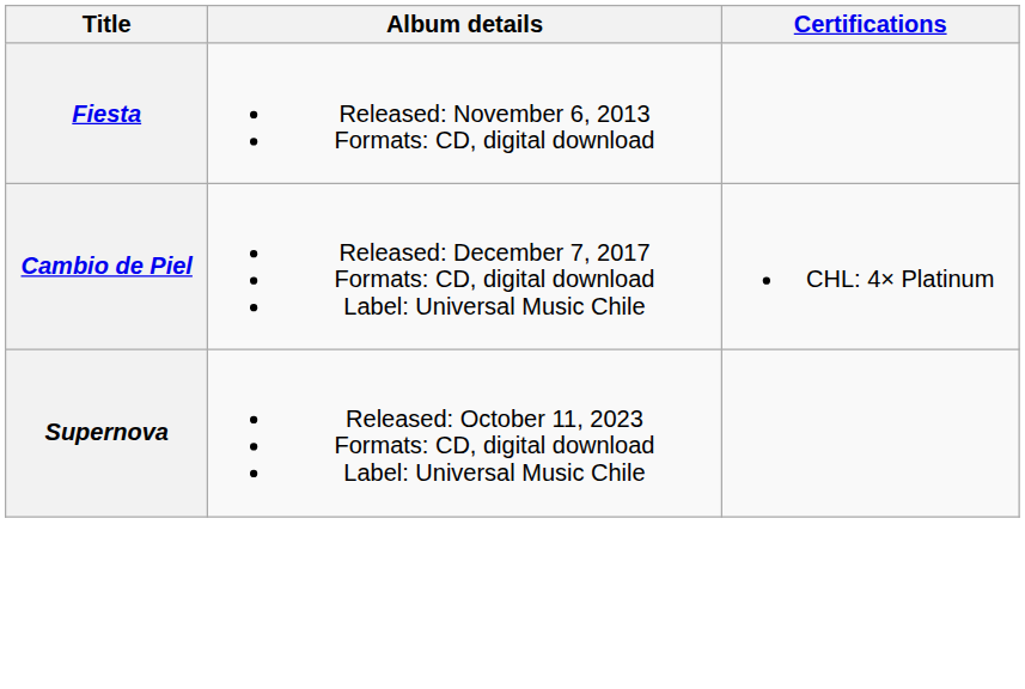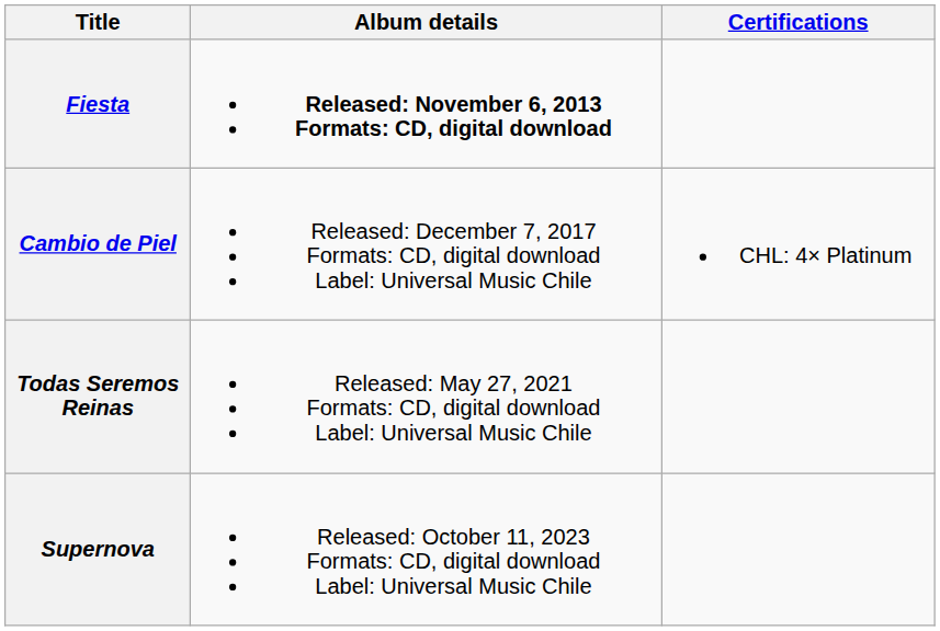 <table class="wikitable plainrowheaders" style="text-align:center;">
 <tr>
 <th rowspan="1" scope="col" style="width:8em;">Title</th>
 <th rowspan="1" scope="col" style="width:21em;">Album details</th>
 <th rowspan="1" scope="col" style="width:12em;"><a href='#'>Certifications</a></th>
 </tr>
 <tr>
 <th scope="row" align="center"><em><a href='#'>Fiesta</a></em></th>
-<td><br><ul><li>Released: November 6, 2013</li><li>Formats: CD, digital download</li></ul></td>
+<td><strong><br><ul><li>Released: November 6, 2013</li><li>Formats: CD, digital download</li></ul></strong></td>
 <td></td>
 </tr>
 <tr>
 <th scope="row" align="center"><em><a href='#'>Cambio de Piel</a></em></th>
 <td><br><ul><li>Released: December 7, 2017</li><li>Formats: CD, digital download</li><li>Label: Universal Music Chile</li></ul></td>
 <td><br><ul><li>CHL: 4× Platinum</li></ul></td>
 </tr>
 <tr>
+<th scope="row" align="center"><em>Todas Seremos Reinas</em></th>
+<td><br><ul><li>Released: May 27, 2021</li><li>Formats: CD, digital download</li><li>Label: Universal Music Chile</li></ul></td>
+<td></td>
+</tr>
+<tr>
 <th><em>Supernova</em></th>
 <td><br><ul><li>Released: October 11, 2023</li><li>Formats: CD, digital download</li><li>Label: Universal Music Chile</li></ul></td>
 <td></td>
 </tr>
 </table>
